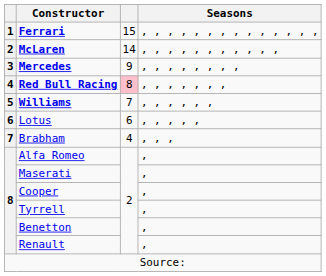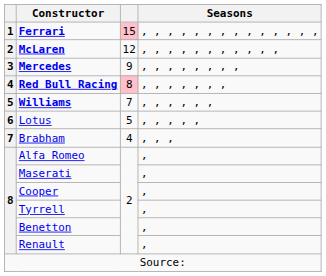 <table class="wikitable">
 <tr>
 <th></th>
 <th>Constructor</th>
 <th></th>
 <th>Seasons</th>
 </tr>
 <tr>
 <th>1</th>
 <td> <strong><a href='#'>Ferrari</a></strong></td>
-<td align=center>15</td>
+<td align=center style="background: pink;">15</td>
 <td>, , , , , , , , , , , , , , </td>
 </tr>
 <tr>
 <th>2</th>
 <td> <strong><a href='#'>McLaren</a></strong></td>
-<td align=center>14</td>
+<td align=center>12</td>
 <td>, , , , , , , , , , , </td>
 </tr>
 <tr>
 <th>3</th>
 <td> <strong><a href='#'>Mercedes</a></strong></td>
 <td align=center>9</td>
 <td>, , , , , , , , </td>
 </tr>
 <tr>
 <th>4</th>
 <td> <strong><a href='#'>Red Bull Racing</a></strong></td>
 <td align="center" style="background: pink;">8</td>
 <td>, , , , , , , </td>
 </tr>
 <tr>
 <th>5</th>
 <td> <strong><a href='#'>Williams</a></strong></td>
 <td align="center">7</td>
 <td>, , , , , , </td>
 </tr>
 <tr>
 <th>6</th>
 <td> <a href='#'>Lotus</a></td>
-<td align="center">6</td>
+<td align="center">5</td>
 <td>, , , , , </td>
 </tr>
 <tr>
 <th>7</th>
 <td> <a href='#'>Brabham</a></td>
 <td align=center>4</td>
 <td>, , , </td>
 </tr>
 <tr>
 <th rowspan="6">8</th>
 <td> <a href='#'>Alfa Romeo</a></td>
 <td align=center rowspan="6">2</td>
 <td>, </td>
 </tr>
 <tr>
 <td> <a href='#'>Maserati</a></td>
 <td>, </td>
 </tr>
 <tr>
 <td> <a href='#'>Cooper</a></td>
 <td>, </td>
 </tr>
 <tr>
 <td> <a href='#'>Tyrrell</a></td>
 <td>, </td>
 </tr>
 <tr>
 <td> <a href='#'>Benetton</a></td>
 <td>, </td>
 </tr>
 <tr>
 <td> <a href='#'>Renault</a></td>
 <td>, </td>
 </tr>
 <tr>
 <td colspan=4 align="center">Source:</td>
 </tr>
 </table>
